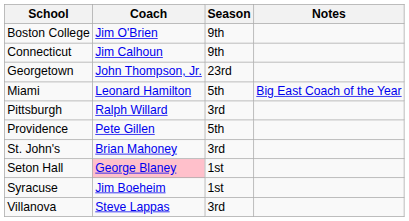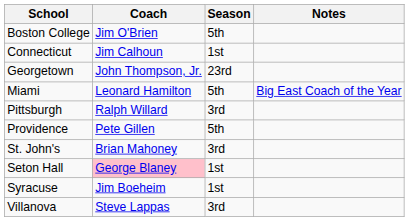 <table class="wikitable">
 <tr>
 <th>School</th>
 <th>Coach</th>
 <th>Season</th>
 <th>Notes</th>
 </tr>
 <tr>
 <td>Boston College</td>
 <td><a href='#'>Jim O'Brien</a></td>
-<td>9th</td>
+<td>5th</td>
 <td></td>
 </tr>
 <tr>
 <td>Connecticut</td>
 <td><a href='#'>Jim Calhoun</a></td>
-<td>9th</td>
+<td>1st</td>
 <td></td>
 </tr>
 <tr>
 <td>Georgetown</td>
 <td><a href='#'>John Thompson, Jr.</a></td>
 <td>23rd</td>
 <td></td>
 </tr>
 <tr>
 <td>Miami</td>
 <td><a href='#'>Leonard Hamilton</a></td>
 <td>5th</td>
 <td><a href='#'>Big East Coach of the Year</a></td>
 </tr>
 <tr>
 <td>Pittsburgh</td>
 <td><a href='#'>Ralph Willard</a></td>
 <td>3rd</td>
 <td></td>
 </tr>
 <tr>
 <td>Providence</td>
 <td><a href='#'>Pete Gillen</a></td>
 <td>5th</td>
 <td></td>
 </tr>
 <tr>
 <td>St. John's</td>
 <td><a href='#'>Brian Mahoney</a></td>
 <td>3rd</td>
 <td></td>
 </tr>
 <tr>
 <td>Seton Hall</td>
 <td style="background: pink;"><a href='#'>George Blaney</a></td>
 <td>1st</td>
 <td></td>
 </tr>
 <tr>
 <td>Syracuse</td>
 <td><a href='#'>Jim Boeheim</a></td>
 <td>1st</td>
 <td></td>
 </tr>
 <tr>
 <td>Villanova</td>
 <td><a href='#'>Steve Lappas</a></td>
 <td>3rd</td>
 <td></td>
 </tr>
 </table>
